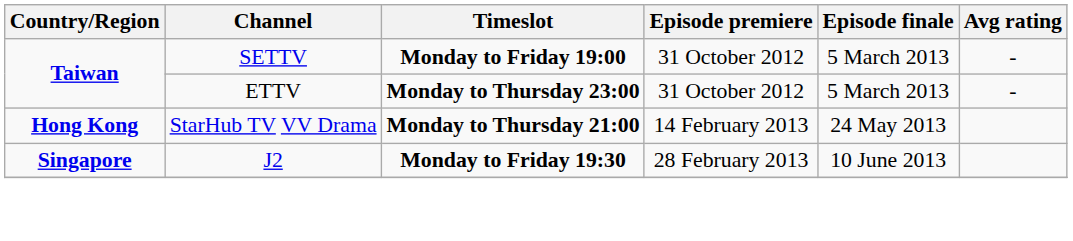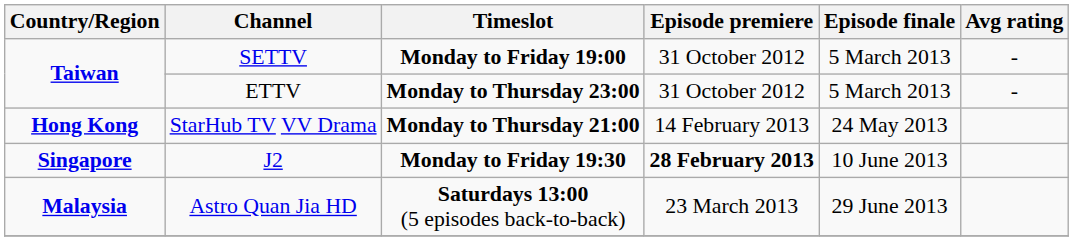 <table class="wikitable">
 <tr style="background: #e0e0e0;">
 <th>Country/Region</th>
 <th>Channel</th>
 <th>Timeslot</th>
 <th>Episode premiere</th>
 <th>Episode finale</th>
 <th>Avg rating</th>
 </tr>
 <tr style="background: #f9f9f9;">
 <th style="background: #f9f9f9; text-align: center;" rowspan="2"><a href='#'>Taiwan</a></th>
 <td style="text-align: center;"><a href='#'>SETTV</a></td>
 <td style="text-align: center;"><strong>Monday to Friday 19:00</strong></td>
 <td style="text-align: center;">31 October 2012</td>
 <td style="text-align: center;">5 March 2013</td>
 <td style="text-align: center;">-</td>
 </tr>
 <tr style="background: #f9f9f9;">
 <td style="text-align: center;">ETTV</td>
 <td style="text-align: center;"><strong>Monday to Thursday 23:00</strong></td>
 <td style="text-align: center;">31 October 2012</td>
 <td style="text-align: center;">5 March 2013</td>
 <td style="text-align: center;">-</td>
 </tr>
 <tr style="background: #f9f9f9;">
 <th style="background: #f9f9f9; text-align: center;"><a href='#'>Hong Kong</a></th>
 <td style="text-align: center;"><a href='#'>StarHub TV</a> <a href='#'>VV Drama</a></td>
 <td style="text-align: center;"><strong>Monday to Thursday 21:00</strong></td>
 <td style="text-align: center;">14 February 2013</td>
 <td style="text-align: center;">24 May 2013</td>
 <td style="text-align: center;"></td>
 </tr>
 <tr style="background: #f9f9f9;">
 <th style="background: #f9f9f9; text-align: center;"><a href='#'>Singapore</a></th>
 <td style="text-align: center;"><a href='#'>J2</a></td>
 <td style="text-align: center;"><strong>Monday to Friday 19:30</strong></td>
-<td style="text-align: center;">28 February 2013</td>
+<td style="text-align: center;"><strong>28 February 2013</strong></td>
 <td style="text-align: center;">10 June 2013</td>
+<td style="text-align: center;"></td>
+</tr>
+<tr style="background: #f9f9f9;">
+<th style="background: #f9f9f9; text-align: center;"><a href='#'>Malaysia</a></th>
+<td style="text-align: center;"><a href='#'>Astro Quan Jia HD</a></td>
+<td style="text-align: center;"><strong>Saturdays 13:00</strong> <br> (5 episodes back-to-back)</td>
+<td style="text-align: center;">23 March 2013</td>
+<td style="text-align: center;">29 June 2013</td>
 <td style="text-align: center;"></td>
 </tr>
 <tr style="background: #f9f9f9;">
 </tr>
 </table>
